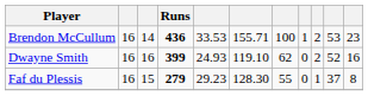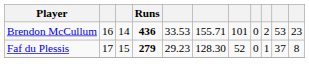 <table class="wikitable sortable" style="text-align: center;">
 <tr>
 <th class="unsortable">Player</th>
 <th></th>
 <th></th>
 <th>Runs</th>
 <th></th>
 <th></th>
 <th></th>
 <th></th>
 <th></th>
 <th></th>
 <th></th>
 </tr>
 <tr>
 <td style="text-align:left"><a href='#'>Brendon McCullum</a></td>
 <td>16</td>
 <td>14</td>
 <td><strong>436</strong></td>
 <td>33.53</td>
 <td>155.71</td>
-<td>100</td>
-<td>1</td>
+<td>101</td>
+<td>0</td>
 <td>2</td>
 <td>53</td>
 <td>23</td>
 </tr>
 <tr>
-<td style="text-align:left"><a href='#'>Dwayne Smith</a></td>
-<td>16</td>
-<td>16</td>
-<td><strong>399</strong></td>
-<td>24.93</td>
-<td>119.10</td>
-<td>62</td>
-<td>0</td>
-<td>2</td>
-<td>52</td>
-<td>16</td>
-</tr>
-<tr>
 <td style="text-align:left"><a href='#'>Faf du Plessis</a></td>
-<td>16</td>
+<td>17</td>
 <td>15</td>
 <td><strong>279</strong></td>
 <td>29.23</td>
 <td>128.30</td>
-<td>55</td>
+<td>52</td>
 <td>0</td>
 <td>1</td>
 <td>37</td>
 <td>8</td>
 </tr>
 <tr>
 </tr>
 </table>
